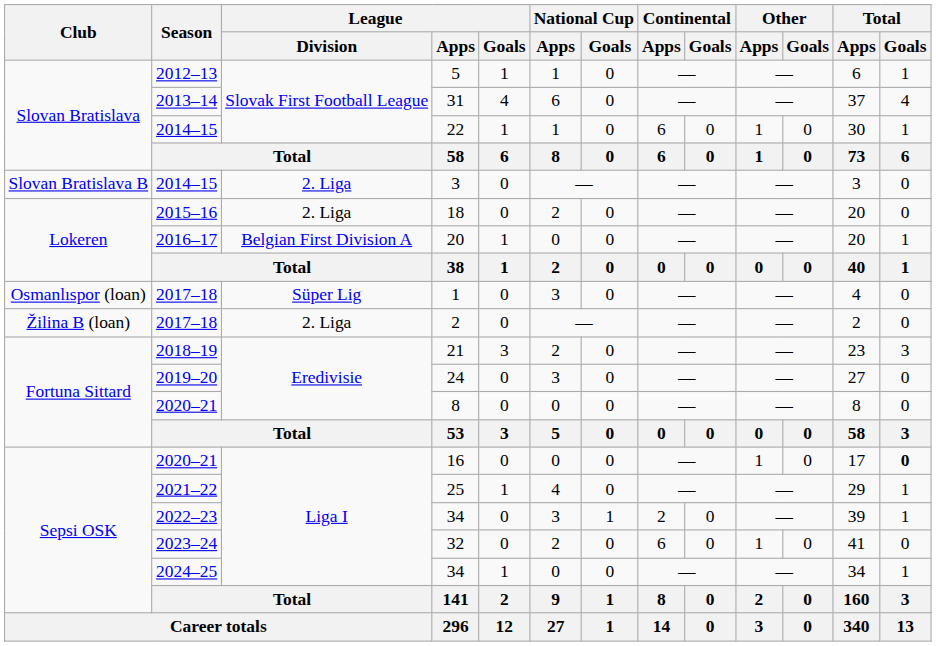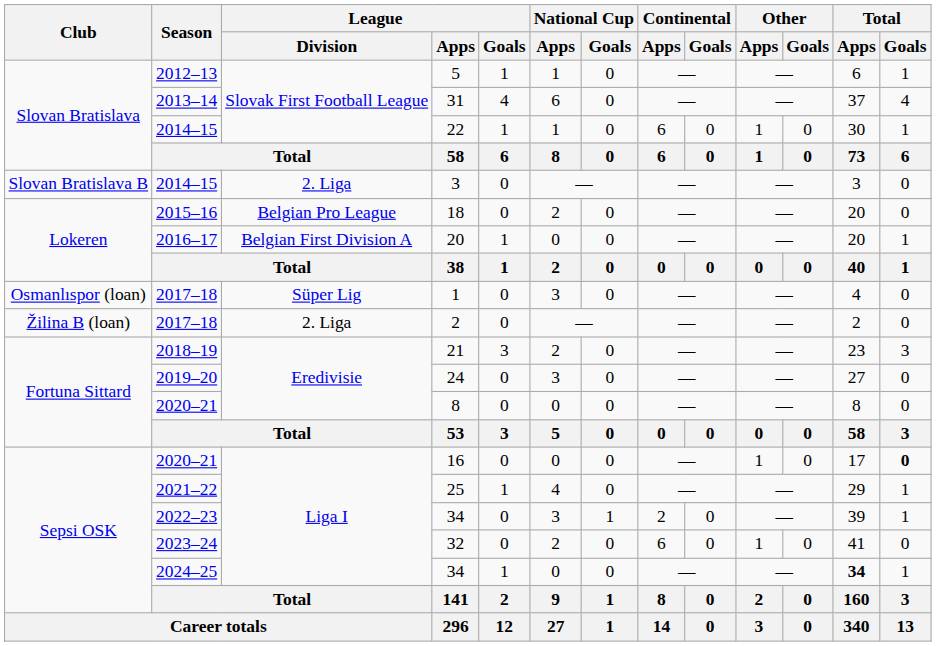 <table class="wikitable" style="text-align:center">
 <tr>
 <th rowspan="2">Club</th>
 <th rowspan="2">Season</th>
 <th colspan="3">League</th>
 <th colspan="2">National Cup</th>
 <th colspan="2">Continental</th>
 <th colspan="2">Other</th>
 <th colspan="2">Total</th>
 </tr>
 <tr>
 <th>Division</th>
 <th>Apps</th>
 <th>Goals</th>
 <th>Apps</th>
 <th>Goals</th>
 <th>Apps</th>
 <th>Goals</th>
 <th>Apps</th>
 <th>Goals</th>
 <th>Apps</th>
 <th>Goals</th>
 </tr>
 <tr>
 <td rowspan="4"><a href='#'>Slovan Bratislava</a></td>
 <td><a href='#'>2012–13</a></td>
 <td rowspan="3"><a href='#'>Slovak First Football League</a></td>
 <td>5</td>
 <td>1</td>
 <td>1</td>
 <td>0</td>
 <td colspan="2">—</td>
 <td colspan="2">—</td>
 <td>6</td>
 <td>1</td>
 </tr>
 <tr>
 <td><a href='#'>2013–14</a></td>
 <td>31</td>
 <td>4</td>
 <td>6</td>
 <td>0</td>
 <td colspan="2">—</td>
 <td colspan="2">—</td>
 <td>37</td>
 <td>4</td>
 </tr>
 <tr>
 <td><a href='#'>2014–15</a></td>
 <td>22</td>
 <td>1</td>
 <td>1</td>
 <td>0</td>
 <td>6</td>
 <td>0</td>
 <td>1</td>
 <td>0</td>
 <td>30</td>
 <td>1</td>
 </tr>
 <tr>
 <th colspan="2">Total</th>
 <th>58</th>
 <th>6</th>
 <th>8</th>
 <th>0</th>
 <th>6</th>
 <th>0</th>
 <th>1</th>
 <th>0</th>
 <th>73</th>
 <th>6</th>
 </tr>
 <tr>
 <td><a href='#'>Slovan Bratislava B</a></td>
 <td><a href='#'>2014–15</a></td>
 <td><a href='#'>2. Liga</a></td>
 <td>3</td>
 <td>0</td>
 <td colspan="2">—</td>
 <td colspan="2">—</td>
 <td colspan="2">—</td>
 <td>3</td>
 <td>0</td>
 </tr>
 <tr>
 <td rowspan="3"><a href='#'>Lokeren</a></td>
 <td><a href='#'>2015–16</a></td>
-<td>2. Liga</td>
+<td><a href='#'>Belgian Pro League</a></td>
 <td>18</td>
 <td>0</td>
 <td>2</td>
 <td>0</td>
 <td colspan="2">—</td>
 <td colspan="2">—</td>
 <td>20</td>
 <td>0</td>
 </tr>
 <tr>
 <td><a href='#'>2016–17</a></td>
 <td><a href='#'>Belgian First Division A</a></td>
 <td>20</td>
 <td>1</td>
 <td>0</td>
 <td>0</td>
 <td colspan="2">—</td>
 <td colspan="2">—</td>
 <td>20</td>
 <td>1</td>
 </tr>
 <tr>
 <th colspan="2">Total</th>
 <th>38</th>
 <th>1</th>
 <th>2</th>
 <th>0</th>
 <th>0</th>
 <th>0</th>
 <th>0</th>
 <th>0</th>
 <th>40</th>
 <th>1</th>
 </tr>
 <tr>
 <td><a href='#'>Osmanlıspor</a> (loan)</td>
 <td><a href='#'>2017–18</a></td>
 <td><a href='#'>Süper Lig</a></td>
 <td>1</td>
 <td>0</td>
 <td>3</td>
 <td>0</td>
 <td colspan="2">—</td>
 <td colspan="2">—</td>
 <td>4</td>
 <td>0</td>
 </tr>
 <tr>
 <td><a href='#'>Žilina B</a> (loan)</td>
 <td><a href='#'>2017–18</a></td>
 <td>2. Liga</td>
 <td>2</td>
 <td>0</td>
 <td colspan="2">—</td>
 <td colspan="2">—</td>
 <td colspan="2">—</td>
 <td>2</td>
 <td>0</td>
 </tr>
 <tr>
 <td rowspan="4"><a href='#'>Fortuna Sittard</a></td>
 <td><a href='#'>2018–19</a></td>
 <td rowspan="3"><a href='#'>Eredivisie</a></td>
 <td>21</td>
 <td>3</td>
 <td>2</td>
 <td>0</td>
 <td colspan="2">—</td>
 <td colspan="2">—</td>
 <td>23</td>
 <td>3</td>
 </tr>
 <tr>
 <td><a href='#'>2019–20</a></td>
 <td>24</td>
 <td>0</td>
 <td>3</td>
 <td>0</td>
 <td colspan="2">—</td>
 <td colspan="2">—</td>
 <td>27</td>
 <td>0</td>
 </tr>
 <tr>
 <td><a href='#'>2020–21</a></td>
 <td>8</td>
 <td>0</td>
 <td>0</td>
 <td>0</td>
 <td colspan="2">—</td>
 <td colspan="2">—</td>
 <td>8</td>
 <td>0</td>
 </tr>
 <tr>
 <th colspan="2">Total</th>
 <th>53</th>
 <th>3</th>
 <th>5</th>
 <th>0</th>
 <th>0</th>
 <th>0</th>
 <th>0</th>
 <th>0</th>
 <th>58</th>
 <th>3</th>
 </tr>
 <tr>
 <td rowspan="6"><a href='#'>Sepsi OSK</a></td>
 <td><a href='#'>2020–21</a></td>
 <td rowspan="5"><a href='#'>Liga I</a></td>
 <td>16</td>
 <td>0</td>
 <td>0</td>
 <td>0</td>
 <td colspan="2">—</td>
 <td>1</td>
 <td>0</td>
 <td>17</td>
 <td><strong>0</strong></td>
 </tr>
 <tr>
 <td><a href='#'>2021–22</a></td>
 <td>25</td>
 <td>1</td>
 <td>4</td>
 <td>0</td>
 <td colspan="2">—</td>
 <td colspan="2">—</td>
 <td>29</td>
 <td>1</td>
 </tr>
 <tr>
 <td><a href='#'>2022–23</a></td>
 <td>34</td>
 <td>0</td>
 <td>3</td>
 <td>1</td>
 <td>2</td>
 <td>0</td>
 <td colspan="2">—</td>
 <td>39</td>
 <td>1</td>
 </tr>
 <tr>
 <td><a href='#'>2023–24</a></td>
 <td>32</td>
 <td>0</td>
 <td>2</td>
 <td>0</td>
 <td>6</td>
 <td>0</td>
 <td>1</td>
 <td>0</td>
 <td>41</td>
 <td>0</td>
 </tr>
 <tr>
 <td><a href='#'>2024–25</a></td>
 <td>34</td>
 <td>1</td>
 <td>0</td>
 <td>0</td>
 <td colspan="2">—</td>
 <td colspan="2">—</td>
-<td>34</td>
+<td><strong>34</strong></td>
 <td>1</td>
 </tr>
 <tr>
 <th colspan="2">Total</th>
 <th>141</th>
 <th>2</th>
 <th>9</th>
 <th>1</th>
 <th>8</th>
 <th>0</th>
 <th>2</th>
 <th>0</th>
 <th>160</th>
 <th>3</th>
 </tr>
 <tr>
 <th colspan="3">Career totals</th>
 <th>296</th>
 <th>12</th>
 <th>27</th>
 <th>1</th>
 <th>14</th>
 <th>0</th>
 <th>3</th>
 <th>0</th>
 <th>340</th>
 <th>13</th>
 </tr>
 </table>
